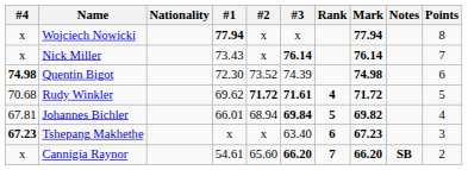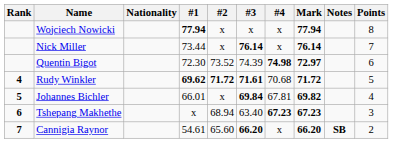 <table class="wikitable sortable" style="text-align:center">
 <tr>
-<th>#4</th>
+<th>Rank</th>
 <th>Name</th>
 <th>Nationality</th>
 <th>#1</th>
 <th>#2</th>
 <th>#3</th>
-<th>Rank</th>
+<th>#4</th>
 <th>Mark</th>
 <th>Notes</th>
 <th>Points</th>
 </tr>
 <tr>
-<td>x</td>
+<td></td>
 <td align=left><a href='#'>Wojciech Nowicki</a></td>
 <td align=left></td>
 <td><strong>77.94</strong></td>
 <td>x</td>
 <td>x</td>
-<td></td>
+<td>x</td>
 <td><strong>77.94</strong></td>
 <td></td>
 <td>8</td>
 </tr>
 <tr>
-<td>x</td>
+<td></td>
 <td align=left><a href='#'>Nick Miller</a></td>
 <td align=left></td>
-<td>73.43</td>
+<td>73.44</td>
 <td>x</td>
 <td><strong>76.14</strong></td>
-<td></td>
+<td>x</td>
 <td><strong>76.14</strong></td>
 <td></td>
 <td>7</td>
 </tr>
 <tr>
-<td><strong>74.98</strong></td>
+<td></td>
 <td align=left><a href='#'>Quentin Bigot</a></td>
 <td align=left></td>
 <td>72.30</td>
 <td>73.52</td>
 <td>74.39</td>
-<td></td>
 <td><strong>74.98</strong></td>
+<td><strong>72.97</strong></td>
 <td></td>
 <td>6</td>
 </tr>
 <tr>
-<td>70.68</td>
+<td><strong>4</strong></td>
 <td align=left><a href='#'>Rudy Winkler</a></td>
 <td align=left></td>
-<td>69.62</td>
+<td><strong>69.62</strong></td>
 <td><strong>71.72</strong></td>
 <td><strong>71.61</strong></td>
-<td><strong>4</strong></td>
+<td>70.68</td>
 <td><strong>71.72</strong></td>
 <td></td>
 <td>5</td>
 </tr>
 <tr>
-<td>67.81</td>
+<td><strong>5</strong></td>
 <td align=left><a href='#'>Johannes Bichler</a></td>
 <td align=left></td>
 <td>66.01</td>
-<td>68.94</td>
+<td>x</td>
 <td><strong>69.84</strong></td>
-<td><strong>5</strong></td>
+<td>67.81</td>
 <td><strong>69.82</strong></td>
 <td></td>
 <td>4</td>
 </tr>
 <tr>
-<td><strong>67.23</strong></td>
+<td><strong>6</strong></td>
 <td align=left><a href='#'>Tshepang Makhethe</a></td>
 <td align=left></td>
 <td>x</td>
-<td>x</td>
+<td>68.94</td>
 <td>63.40</td>
-<td><strong>6</strong></td>
+<td><strong>67.23</strong></td>
 <td><strong>67.23</strong></td>
 <td></td>
 <td>3</td>
 </tr>
 <tr>
-<td>x</td>
+<td><strong>7</strong></td>
 <td align=left><a href='#'>Cannigia Raynor</a></td>
 <td align=left></td>
 <td>54.61</td>
 <td>65.60</td>
 <td><strong>66.20</strong></td>
-<td><strong>7</strong></td>
+<td>x</td>
 <td><strong>66.20</strong></td>
 <td><strong>SB </strong></td>
 <td>2</td>
 </tr>
 </table>
